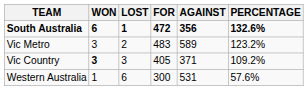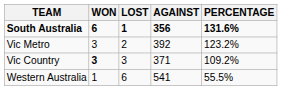 <table class="wikitable">
 <tr>
 <th>TEAM</th>
 <th>WON</th>
 <th>LOST</th>
-<th>FOR</th>
 <th>AGAINST</th>
 <th>PERCENTAGE</th>
 </tr>
 <tr>
 <td><strong>South Australia</strong></td>
 <td><strong>6</strong></td>
 <td><strong>1</strong></td>
-<td><strong>472</strong></td>
 <td><strong>356</strong></td>
-<td><strong>132.6%</strong></td>
+<td><strong>131.6%</strong></td>
 </tr>
 <tr>
 <td>Vic Metro</td>
 <td>3</td>
 <td>2</td>
-<td>483</td>
-<td>589</td>
+<td>392</td>
 <td>123.2%</td>
 </tr>
 <tr>
 <td>Vic Country</td>
 <td><strong>3</strong></td>
 <td>3</td>
-<td>405</td>
 <td>371</td>
 <td>109.2%</td>
 </tr>
 <tr>
 <td>Western Australia</td>
 <td>1</td>
 <td>6</td>
-<td>300</td>
-<td>531</td>
-<td>57.6%</td>
+<td>541</td>
+<td>55.5%</td>
 </tr>
 </table>
